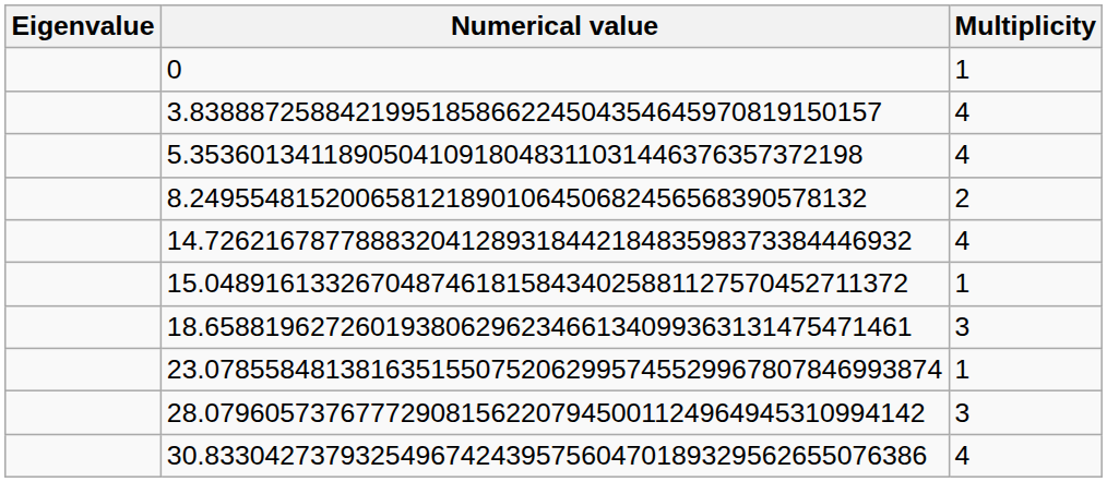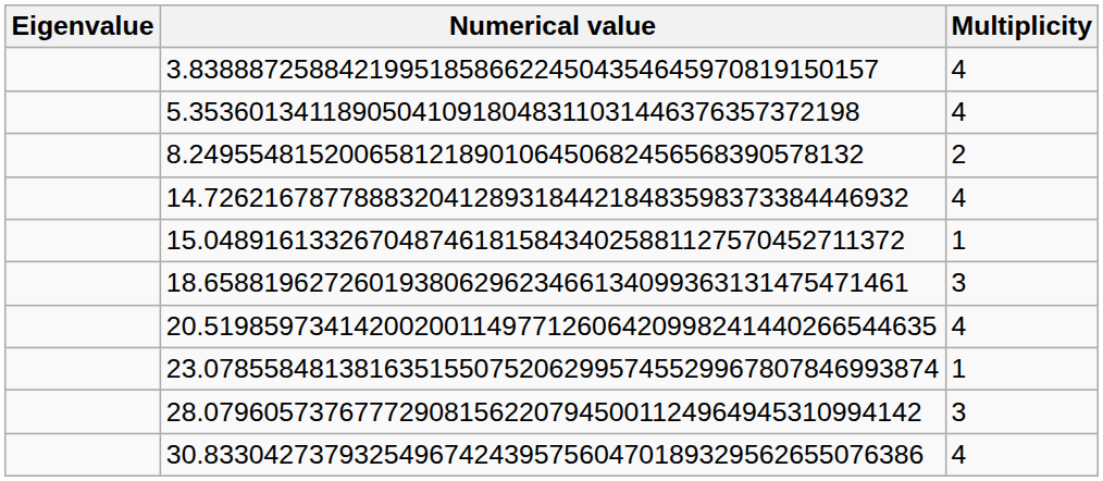 <table class="wikitable">
 <tr>
 <th>Eigenvalue</th>
 <th>Numerical value</th>
 <th>Multiplicity</th>
-</tr>
-<tr>
-<td></td>
-<td>0</td>
-<td>1</td>
 </tr>
 <tr>
 <td></td>
 <td>3.8388872588421995185866224504354645970819150157</td>
 <td>4</td>
 </tr>
 <tr>
 <td></td>
 <td>5.353601341189050410918048311031446376357372198</td>
 <td>4</td>
 </tr>
 <tr>
 <td></td>
 <td>8.249554815200658121890106450682456568390578132</td>
 <td>2</td>
 </tr>
 <tr>
 <td></td>
 <td>14.72621678778883204128931844218483598373384446932</td>
 <td>4</td>
 </tr>
 <tr>
 <td></td>
 <td>15.04891613326704874618158434025881127570452711372</td>
 <td>1</td>
 </tr>
 <tr>
 <td></td>
 <td>18.65881962726019380629623466134099363131475471461</td>
 <td>3</td>
 </tr>
 <tr>
 <td></td>
+<td>20.5198597341420020011497712606420998241440266544635</td>
+<td>4</td>
+</tr>
+<tr>
+<td></td>
 <td>23.0785584813816351550752062995745529967807846993874</td>
 <td>1</td>
 </tr>
 <tr>
 <td></td>
 <td>28.079605737677729081562207945001124964945310994142</td>
 <td>3</td>
 </tr>
 <tr>
 <td></td>
 <td>30.833042737932549674243957560470189329562655076386</td>
 <td>4</td>
 </tr>
 </table>
